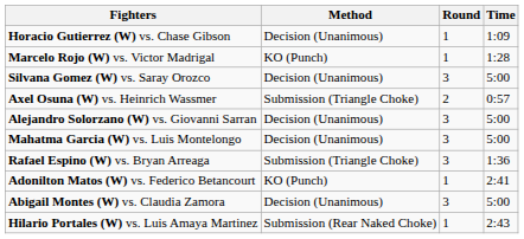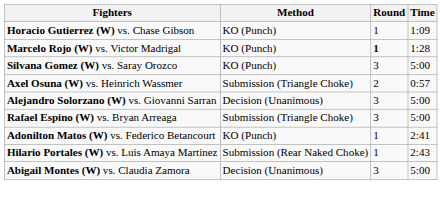 <table class="wikitable">
 <tr>
 <th>Fighters</th>
 <th>Method</th>
 <th>Round</th>
 <th>Time</th>
 </tr>
 <tr>
 <td><strong>Horacio Gutierrez (W)</strong> vs. Chase Gibson</td>
-<td>Decision (Unanimous)</td>
+<td>KO (Punch)</td>
 <td>1</td>
 <td>1:09</td>
 </tr>
 <tr>
 <td><strong>Marcelo Rojo (W)</strong> vs. Victor Madrigal</td>
 <td>KO (Punch)</td>
-<td>1</td>
+<td><strong>1</strong></td>
 <td>1:28</td>
 </tr>
 <tr>
 <td><strong>Silvana Gomez (W)</strong> vs. Saray Orozco</td>
-<td>Decision (Unanimous)</td>
+<td>KO (Punch)</td>
 <td>3</td>
 <td>5:00</td>
 </tr>
 <tr>
 <td><strong>Axel Osuna (W)</strong> vs. Heinrich Wassmer</td>
 <td>Submission (Triangle Choke)</td>
 <td>2</td>
 <td>0:57</td>
 </tr>
 <tr>
 <td><strong>Alejandro Solorzano (W)</strong> vs. Giovanni Sarran</td>
 <td>Decision (Unanimous)</td>
 <td>3</td>
 <td>5:00</td>
 </tr>
 <tr>
-<td><strong>Mahatma Garcia (W)</strong> vs. Luis Montelongo</td>
-<td>Decision (Unanimous)</td>
-<td>3</td>
-<td>5:00</td>
-</tr>
-<tr>
 <td><strong>Rafael Espino (W)</strong> vs. Bryan Arreaga</td>
 <td>Submission (Triangle Choke)</td>
 <td>3</td>
-<td>1:36</td>
+<td>5:00</td>
 </tr>
 <tr>
 <td><strong>Adonilton Matos (W)</strong> vs. Federico Betancourt</td>
 <td>KO (Punch)</td>
 <td>1</td>
 <td>2:41</td>
 </tr>
 <tr>
+<td><strong>Hilario Portales (W)</strong> vs. Luis Amaya Martinez</td>
+<td>Submission (Rear Naked Choke)</td>
+<td>1</td>
+<td>2:43</td>
+</tr>
+<tr>
 <td><strong>Abigail Montes (W)</strong> vs. Claudia Zamora</td>
 <td>Decision (Unanimous)</td>
 <td>3</td>
 <td>5:00</td>
 </tr>
-<tr>
-<td><strong>Hilario Portales (W)</strong> vs. Luis Amaya Martinez</td>
-<td>Submission (Rear Naked Choke)</td>
-<td>1</td>
-<td>2:43</td>
-</tr>
 </table>
